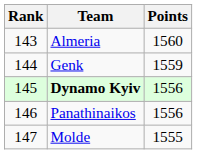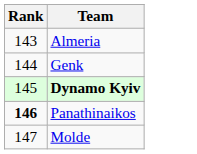 <table class="wikitable" style="text-align: center;">
 <tr>
 <th>Rank</th>
 <th>Team</th>
-<th>Points</th>
 </tr>
 <tr>
 <td>143</td>
 <td align=left> <a href='#'>Almeria</a></td>
-<td>1560</td>
 </tr>
 <tr>
 <td>144</td>
 <td align=left> <a href='#'>Genk</a></td>
-<td>1559</td>
 </tr>
 <tr bgcolor="#ddffdd">
 <td>145</td>
 <td align=left> <strong>Dynamo Kyiv</strong></td>
-<td>1556</td>
 </tr>
 <tr>
-<td>146</td>
+<td><strong>146</strong></td>
 <td align=left> <a href='#'>Panathinaikos</a></td>
-<td>1556</td>
 </tr>
 <tr>
 <td>147</td>
 <td align=left> <a href='#'>Molde</a></td>
-<td>1555</td>
 </tr>
 </table>
